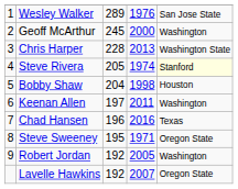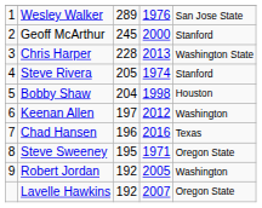 <table class="wikitable">
 <tr>
 </tr>
 <tr>
 <td>1</td>
 <td><a href='#'>Wesley Walker</a></td>
 <td>289</td>
 <td><a href='#'>1976</a></td>
 <td style="font-size:80%;">San Jose State</td>
 </tr>
 <tr>
 <td>2</td>
 <td>Geoff McArthur</td>
 <td>245</td>
 <td><a href='#'>2000</a></td>
-<td style="font-size:80%;">Washington</td>
+<td style="font-size:80%;">Stanford</td>
 </tr>
 <tr>
 <td>3</td>
 <td><a href='#'>Chris Harper</a></td>
 <td>228</td>
 <td><a href='#'>2013</a></td>
 <td style="font-size:80%;">Washington State</td>
 </tr>
 <tr>
 <td>4</td>
 <td><a href='#'>Steve Rivera</a></td>
 <td>205</td>
 <td><a href='#'>1974</a></td>
-<td style="background: lightyellow; font-size:80%;">Stanford</td>
+<td style="font-size:80%;">Stanford</td>
 </tr>
 <tr>
 <td>5</td>
 <td><a href='#'>Bobby Shaw</a></td>
 <td>204</td>
 <td><a href='#'>1998</a></td>
 <td style="font-size:80%;">Houston</td>
 </tr>
 <tr>
 <td>6</td>
 <td><a href='#'>Keenan Allen</a></td>
 <td>197</td>
-<td><a href='#'>2011</a></td>
+<td><a href='#'>2012</a></td>
 <td style="font-size:80%;">Washington</td>
 </tr>
 <tr>
 <td>7</td>
 <td><a href='#'>Chad Hansen</a></td>
 <td>196</td>
 <td><a href='#'>2016</a></td>
 <td style="font-size:80%;">Texas</td>
 </tr>
 <tr>
 <td>8</td>
 <td><a href='#'>Steve Sweeney</a></td>
 <td>195</td>
 <td><a href='#'>1971</a></td>
 <td style="font-size:80%;">Oregon State</td>
 </tr>
 <tr>
 <td>9</td>
 <td><a href='#'>Robert Jordan</a></td>
 <td>192</td>
 <td><a href='#'>2005</a></td>
 <td style="font-size:80%;">Washington</td>
 </tr>
 <tr>
 <td></td>
 <td><a href='#'>Lavelle Hawkins</a></td>
 <td>192</td>
 <td><a href='#'>2007</a></td>
 <td style="font-size:80%;">Oregon State</td>
 </tr>
 </table>
